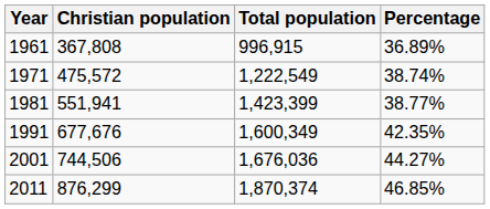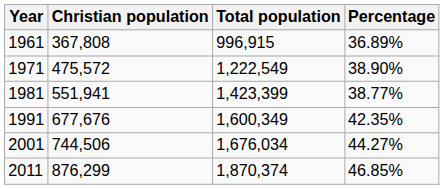 <table class="wikitable">
 <tr>
 <th>Year</th>
 <th>Christian population</th>
 <th>Total population</th>
 <th>Percentage</th>
 </tr>
 <tr>
 <td>1961</td>
 <td>367,808</td>
 <td>996,915</td>
 <td>36.89%</td>
 </tr>
 <tr>
 <td>1971</td>
 <td>475,572</td>
 <td>1,222,549</td>
-<td>38.74%</td>
+<td>38.90%</td>
 </tr>
 <tr>
 <td>1981</td>
 <td>551,941</td>
 <td>1,423,399</td>
 <td>38.77%</td>
 </tr>
 <tr>
 <td>1991</td>
 <td>677,676</td>
 <td>1,600,349</td>
 <td>42.35%</td>
 </tr>
 <tr>
 <td>2001</td>
 <td>744,506</td>
-<td>1,676,036</td>
+<td>1,676,034</td>
 <td>44.27%</td>
 </tr>
 <tr>
 <td>2011</td>
 <td>876,299</td>
 <td>1,870,374</td>
 <td>46.85%</td>
 </tr>
 </table>
